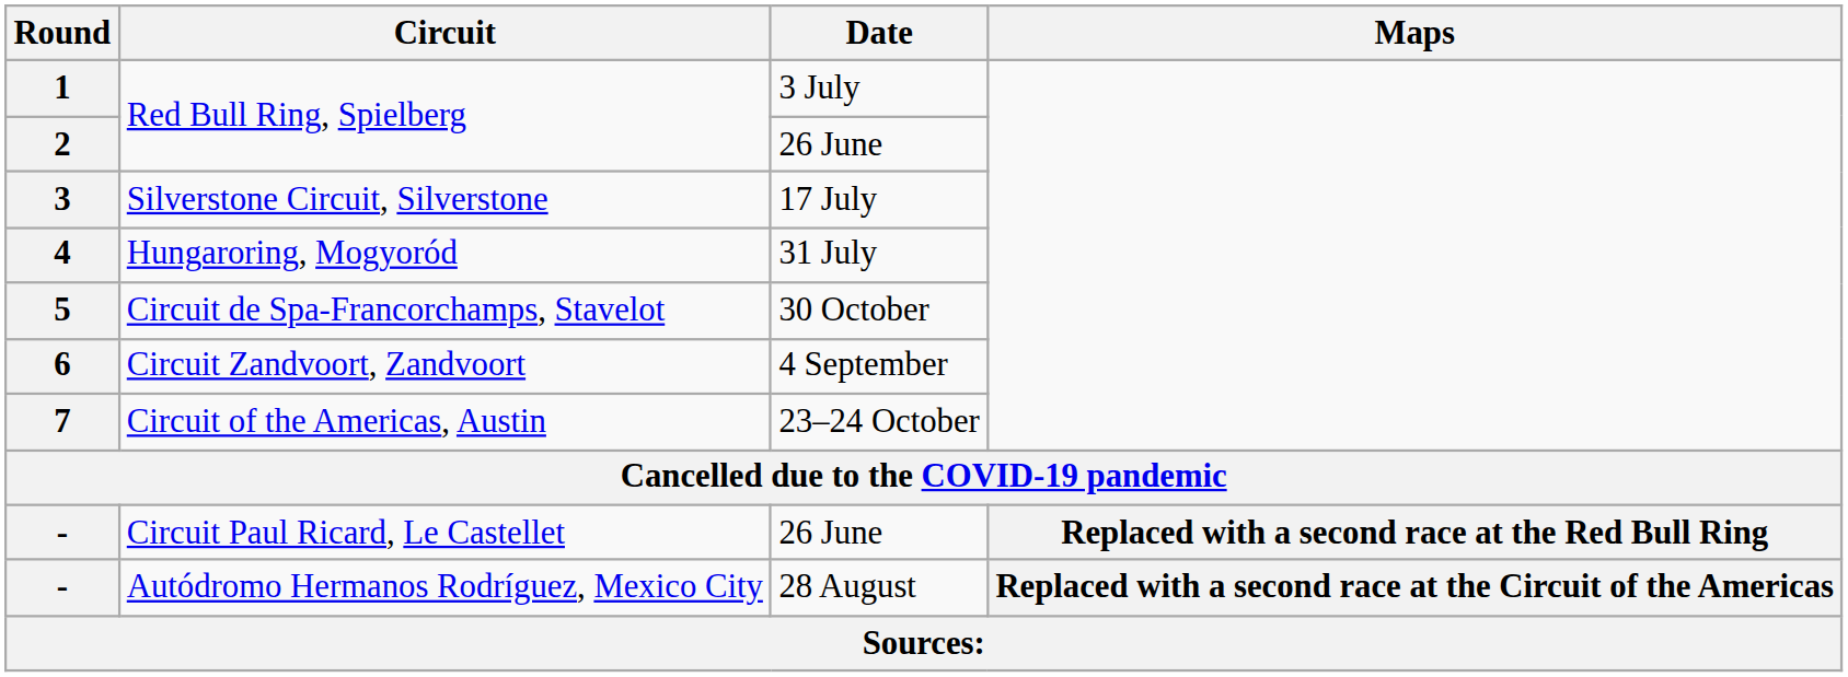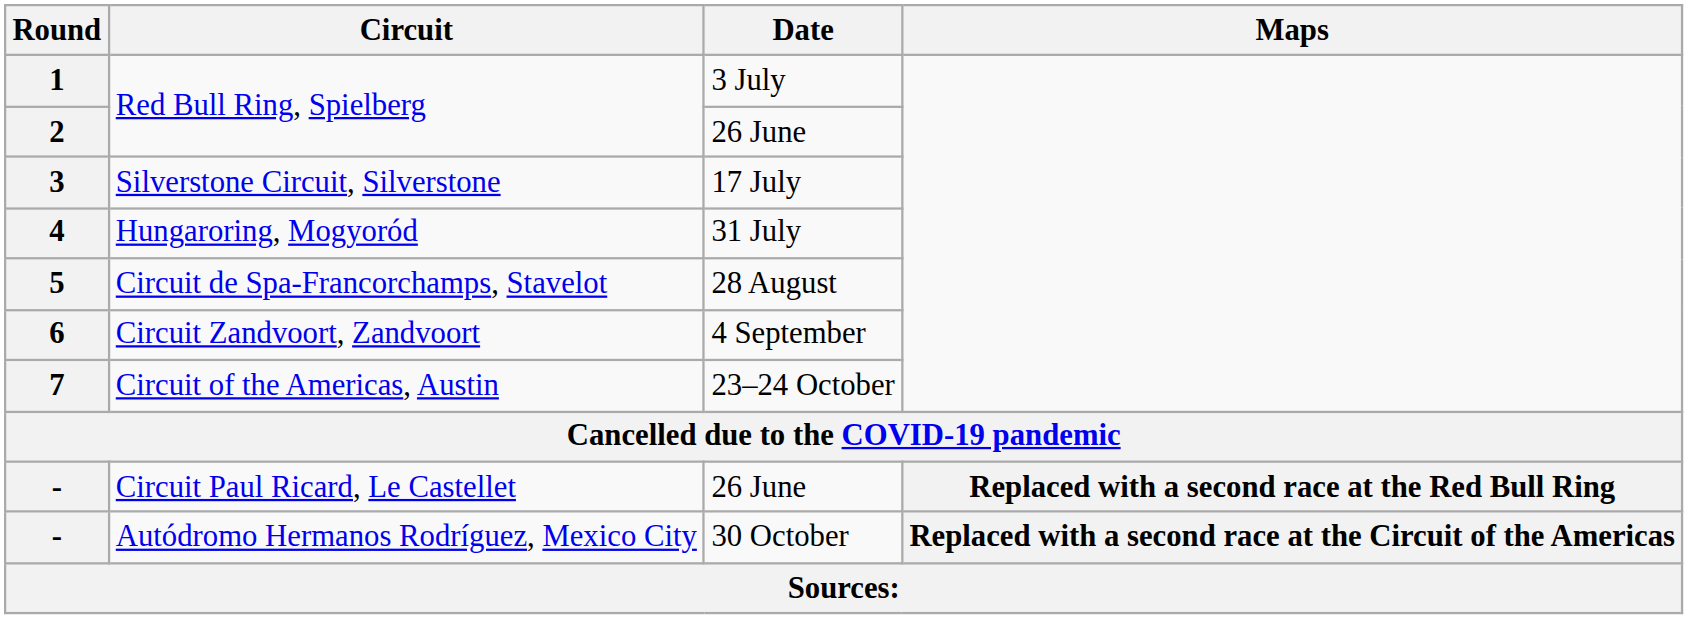 <table class="wikitable" style="font-size:85%;">
 <tr>
 <th>Round</th>
 <th>Circuit</th>
 <th>Date</th>
 <th>Maps</th>
 </tr>
 <tr>
 <th>1</th>
 <td rowspan="2" nowrap> <a href='#'>Red Bull Ring</a>, <a href='#'>Spielberg</a></td>
 <td>3 July</td>
 <td rowspan=7><br></td>
 </tr>
 <tr>
 <th>2</th>
 <td>26 June</td>
 </tr>
 <tr>
 <th>3</th>
 <td> <a href='#'>Silverstone Circuit</a>, <a href='#'>Silverstone</a></td>
 <td>17 July</td>
 </tr>
 <tr>
 <th>4</th>
 <td> <a href='#'>Hungaroring</a>, <a href='#'>Mogyoród</a></td>
 <td>31 July</td>
 </tr>
 <tr>
 <th>5</th>
 <td> <a href='#'>Circuit de Spa-Francorchamps</a>, <a href='#'>Stavelot</a></td>
-<td>30 October</td>
+<td>28 August</td>
 </tr>
 <tr>
 <th>6</th>
 <td> <a href='#'>Circuit Zandvoort</a>, <a href='#'>Zandvoort</a></td>
 <td nowrap>4 September</td>
 </tr>
 <tr>
 <th>7</th>
 <td nowrap> <a href='#'>Circuit of the Americas</a>, <a href='#'>Austin</a></td>
 <td>23–24 October</td>
 </tr>
 <tr>
 <th style="width:155px;" colspan=4 style="text-align:center;">Cancelled due to the <a href='#'>COVID-19 pandemic</a></th>
 </tr>
 <tr>
 <th>-</th>
 <td> <a href='#'>Circuit Paul Ricard</a>, <a href='#'>Le Castellet</a></td>
 <td>26 June</td>
 <th colspan=2>Replaced with a second race at the Red Bull Ring</th>
 </tr>
 <tr>
 <th>-</th>
 <td> <a href='#'>Autódromo Hermanos Rodríguez</a>, <a href='#'>Mexico City</a></td>
-<td>28 August</td>
+<td>30 October</td>
 <th colspan=2>Replaced with a second race at the Circuit of the Americas</th>
 </tr>
 <tr>
 <th colspan=4><strong>Sources:</strong></th>
 </tr>
 </table>
